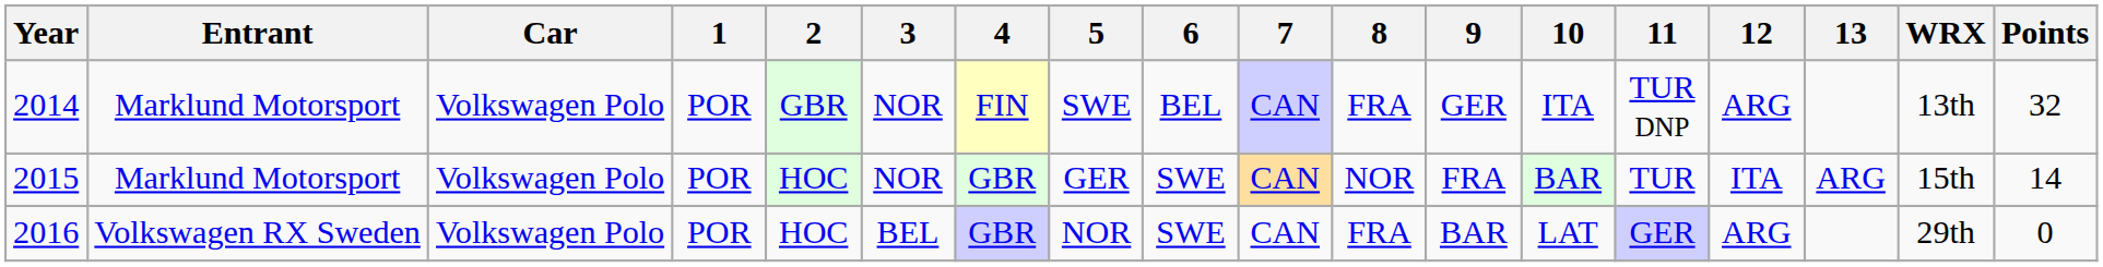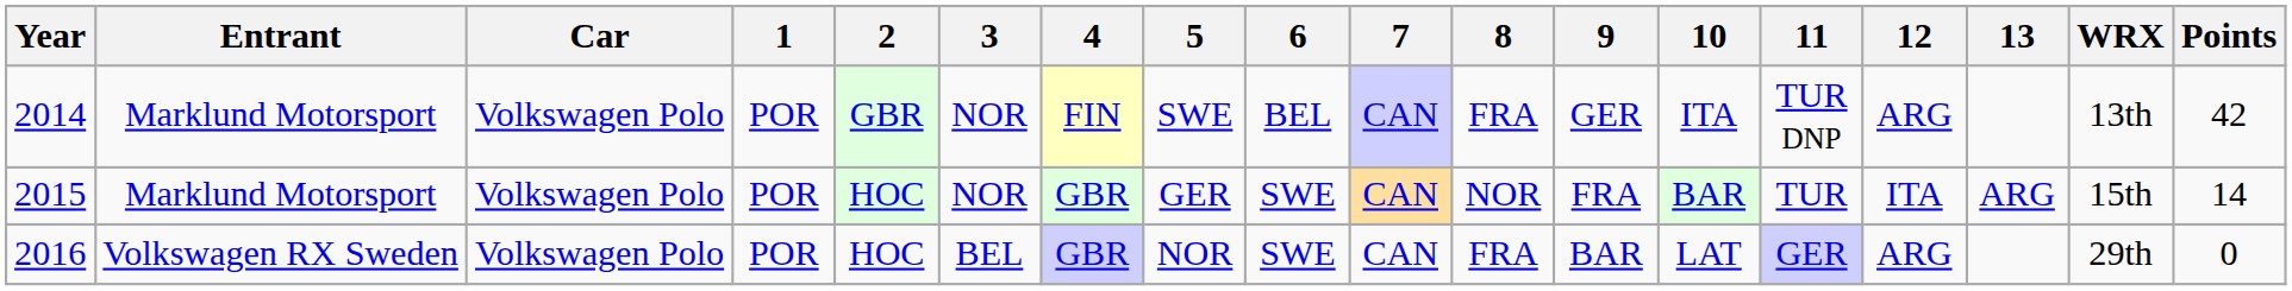 <table class="wikitable" style="text-align: center; font-size: 90%;">
 <tr valign="top">
 <th scope="col">Year</th>
 <th scope="col">Entrant</th>
 <th scope="col">Car</th>
 <th style="width: 2.4em;" scope="col">1</th>
 <th style="width: 2.4em;" scope="col">2</th>
 <th style="width: 2.4em;" scope="col">3</th>
 <th style="width: 2.4em;" scope="col">4</th>
 <th style="width: 2.4em;" scope="col">5</th>
 <th style="width: 2.4em;" scope="col">6</th>
 <th style="width: 2.4em;" scope="col">7</th>
 <th style="width: 2.4em;" scope="col">8</th>
 <th style="width: 2.4em;" scope="col">9</th>
 <th style="width: 2.4em;" scope="col">10</th>
 <th style="width: 2.4em;" scope="col">11</th>
 <th style="width: 2.4em;" scope="col">12</th>
 <th style="width: 2.4em;" scope="col">13</th>
 <th style="width: 2.4em;" scope="col">WRX</th>
 <th scope="col">Points</th>
 </tr>
 <tr>
 <td><a href='#'>2014</a></td>
 <td><a href='#'>Marklund Motorsport</a></td>
 <td><a href='#'>Volkswagen Polo</a></td>
 <td><a href='#'>POR</a></td>
 <td style="background:#DFFFDF;"><a href='#'>GBR</a><br></td>
 <td><a href='#'>NOR</a></td>
 <td style="background:#FFFFBF;"><a href='#'>FIN</a><br></td>
 <td><a href='#'>SWE</a></td>
 <td><a href='#'>BEL</a></td>
 <td style="background:#CFCFFF;"><a href='#'>CAN</a><br></td>
 <td><a href='#'>FRA</a></td>
 <td><a href='#'>GER</a></td>
 <td><a href='#'>ITA</a></td>
 <td><a href='#'>TUR</a><br><small>DNP</small></td>
 <td><a href='#'>ARG</a></td>
 <td></td>
 <td>13th</td>
-<td>32</td>
+<td>42</td>
 </tr>
 <tr>
 <td><a href='#'>2015</a></td>
 <td><a href='#'>Marklund Motorsport</a></td>
 <td><a href='#'>Volkswagen Polo</a></td>
 <td><a href='#'>POR</a></td>
 <td style="background:#DFFFDF;"><a href='#'>HOC</a><br></td>
 <td><a href='#'>NOR</a></td>
 <td style="background:#DFFFDF;"><a href='#'>GBR</a><br></td>
 <td><a href='#'>GER</a></td>
 <td><a href='#'>SWE</a></td>
 <td style="background:#FFDF9F;"><a href='#'>CAN</a><br></td>
 <td><a href='#'>NOR</a></td>
 <td><a href='#'>FRA</a></td>
 <td style="background:#DFFFDF;"><a href='#'>BAR</a><br></td>
 <td><a href='#'>TUR</a></td>
 <td><a href='#'>ITA</a></td>
 <td><a href='#'>ARG</a></td>
 <td>15th</td>
 <td>14</td>
 </tr>
 <tr>
 <td><a href='#'>2016</a></td>
 <td><a href='#'>Volkswagen RX Sweden</a></td>
 <td><a href='#'>Volkswagen Polo</a></td>
 <td><a href='#'>POR</a></td>
 <td><a href='#'>HOC</a></td>
 <td><a href='#'>BEL</a></td>
 <td style="background:#CFCFFF;"><a href='#'>GBR</a><br></td>
 <td><a href='#'>NOR</a></td>
 <td><a href='#'>SWE</a></td>
 <td><a href='#'>CAN</a></td>
 <td><a href='#'>FRA</a></td>
 <td><a href='#'>BAR</a></td>
 <td><a href='#'>LAT</a></td>
 <td style="background:#CFCFFF;"><a href='#'>GER</a><br></td>
 <td><a href='#'>ARG</a></td>
 <td></td>
 <td>29th</td>
 <td>0</td>
 </tr>
 </table>
